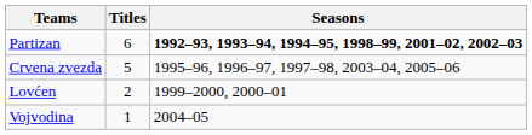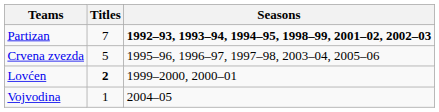 <table class="wikitable sortable">
 <tr>
 <th>Teams</th>
 <th>Titles</th>
 <th>Seasons</th>
 </tr>
 <tr>
 <td><a href='#'>Partizan</a></td>
-<td style="text-align:center">6</td>
+<td style="text-align:center">7</td>
 <td><strong>1992–93, 1993–94, 1994–95, 1998–99, 2001–02, 2002–03</strong></td>
 </tr>
 <tr>
 <td><a href='#'>Crvena zvezda</a></td>
 <td style="text-align:center">5</td>
 <td>1995–96, 1996–97, 1997–98, 2003–04, 2005–06</td>
 </tr>
 <tr>
 <td><a href='#'>Lovćen</a></td>
-<td style="text-align:center">2</td>
+<td style="text-align:center"><strong>2</strong></td>
 <td>1999–2000, 2000–01</td>
 </tr>
 <tr>
 <td><a href='#'>Vojvodina</a></td>
 <td style="text-align:center">1</td>
 <td>2004–05</td>
 </tr>
 </table>
